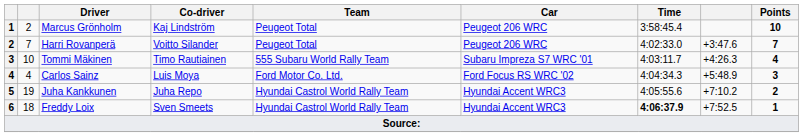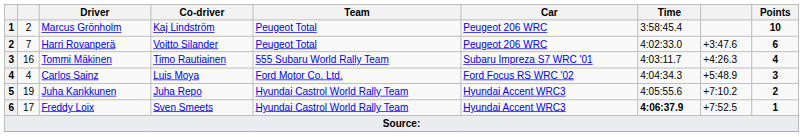 <table class="wikitable" width=85% style="font-size: 85%;">
 <tr>
 <th></th>
 <th></th>
 <th>Driver</th>
 <th>Co-driver</th>
 <th>Team</th>
 <th>Car</th>
 <th>Time</th>
 <th></th>
 <th>Points</th>
 </tr>
 <tr>
 <th>1</th>
 <td align="center">2</td>
 <td> <a href='#'>Marcus Grönholm</a></td>
 <td> <a href='#'>Kaj Lindström</a></td>
 <td> <a href='#'>Peugeot Total</a></td>
 <td><a href='#'>Peugeot 206 WRC</a></td>
 <td>3:58:45.4</td>
 <td></td>
 <td align="center"><strong>10</strong></td>
 </tr>
 <tr>
 <th>2</th>
 <td align="center">7</td>
 <td> <a href='#'>Harri Rovanperä</a></td>
 <td> <a href='#'>Voitto Silander</a></td>
 <td> <a href='#'>Peugeot Total</a></td>
 <td><a href='#'>Peugeot 206 WRC</a></td>
 <td>4:02:33.0</td>
 <td>+3:47.6</td>
-<td align="center"><strong>7</strong></td>
+<td align="center"><strong>6</strong></td>
 </tr>
 <tr>
 <th>3</th>
-<td align="center">10</td>
+<td align="center">16</td>
 <td> <a href='#'>Tommi Mäkinen</a></td>
 <td> <a href='#'>Timo Rautiainen</a></td>
 <td> <a href='#'>555 Subaru World Rally Team</a></td>
 <td><a href='#'>Subaru Impreza S7 WRC '01</a></td>
 <td>4:03:11.7</td>
 <td>+4:26.3</td>
 <td align="center"><strong>4</strong></td>
 </tr>
 <tr>
 <th>4</th>
 <td align="center">4</td>
 <td> <a href='#'>Carlos Sainz</a></td>
 <td> <a href='#'>Luis Moya</a></td>
 <td> <a href='#'>Ford Motor Co. Ltd.</a></td>
 <td><a href='#'>Ford Focus RS WRC '02</a></td>
 <td>4:04:34.3</td>
 <td>+5:48.9</td>
 <td align="center"><strong>3</strong></td>
 </tr>
 <tr>
 <th>5</th>
 <td align="center">19</td>
 <td> <a href='#'>Juha Kankkunen</a></td>
 <td> <a href='#'>Juha Repo</a></td>
 <td> <a href='#'>Hyundai Castrol World Rally Team</a></td>
 <td><a href='#'>Hyundai Accent WRC3</a></td>
 <td>4:05:55.6</td>
 <td>+7:10.2</td>
 <td align="center"><strong>2</strong></td>
 </tr>
 <tr>
 <th>6</th>
-<td align="center">18</td>
+<td align="center">17</td>
 <td> <a href='#'>Freddy Loix</a></td>
 <td> <a href='#'>Sven Smeets</a></td>
 <td> <a href='#'>Hyundai Castrol World Rally Team</a></td>
 <td><a href='#'>Hyundai Accent WRC3</a></td>
 <td><strong>4:06:37.9</strong></td>
 <td>+7:52.5</td>
 <td align="center"><strong>1</strong></td>
 </tr>
 <tr>
 <td style="background-color:#EAECF0; text-align:center" colspan="9"><strong>Source:</strong></td>
 </tr>
 <tr>
 </tr>
 </table>
